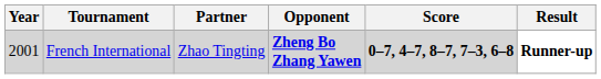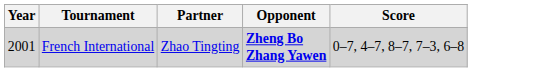 <table class="sortable wikitable" style="font-size: 90%;">
 <tr>
 <th>Year</th>
 <th>Tournament</th>
 <th>Partner</th>
 <th>Opponent</th>
 <th>Score</th>
-<th>Result</th>
 </tr>
 <tr style="background:#D5D5D5">
 <td align="center">2001</td>
 <td align="left"><a href='#'>French International</a></td>
 <td align="left"> <a href='#'>Zhao Tingting</a></td>
 <td align="left"><strong> <a href='#'>Zheng Bo</a> <br>  <a href='#'>Zhang Yawen</a></strong></td>
-<td align="left"><strong>0–7, 4–7, 8–7, 7–3, 6–8</strong></td>
-<td style="text-align:left; background:white"> <strong>Runner-up</strong></td>
+<td align="left">0–7, 4–7, 8–7, 7–3, 6–8</td>
 </tr>
 </table>
